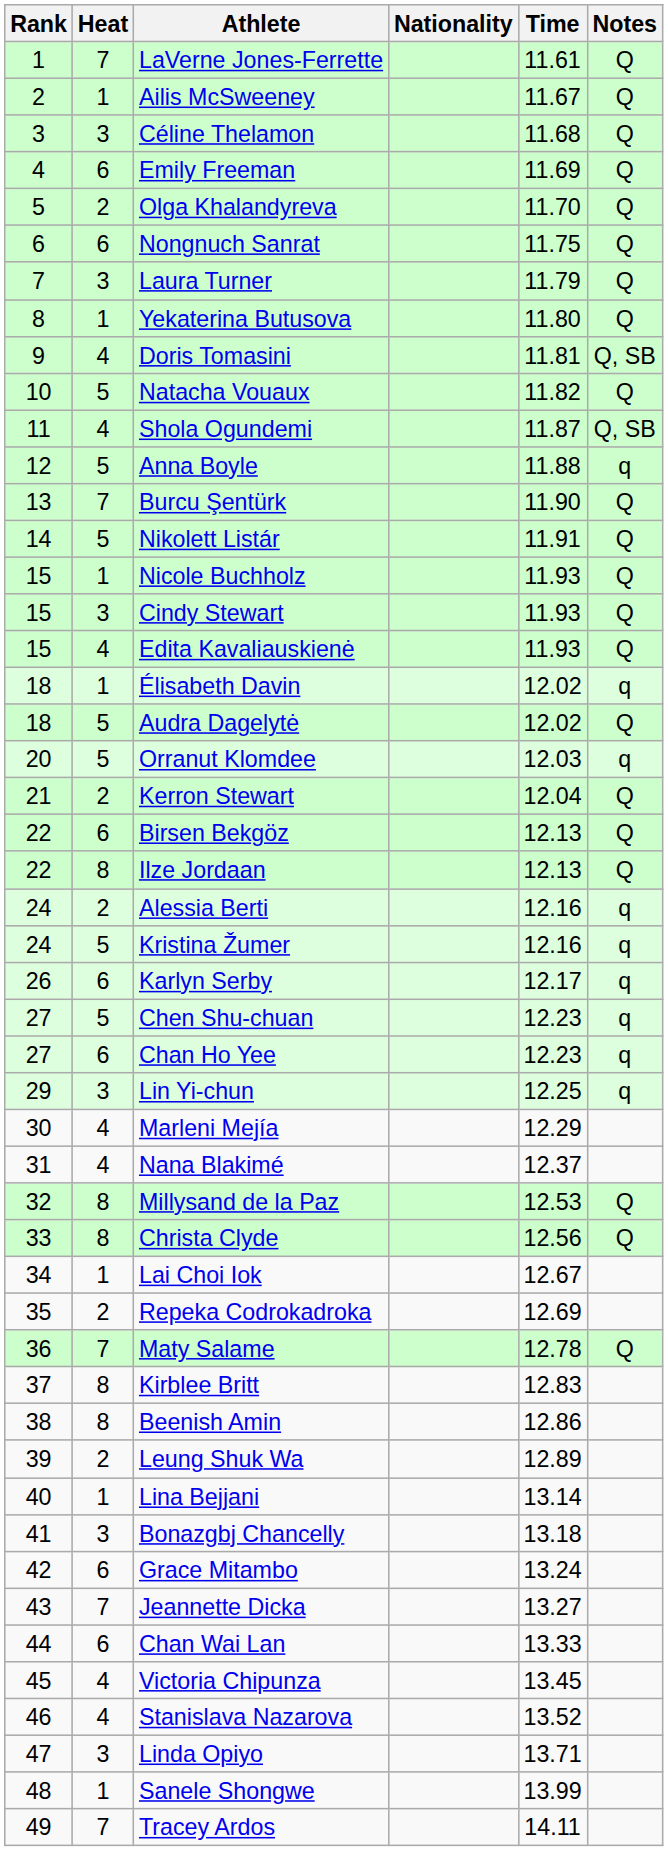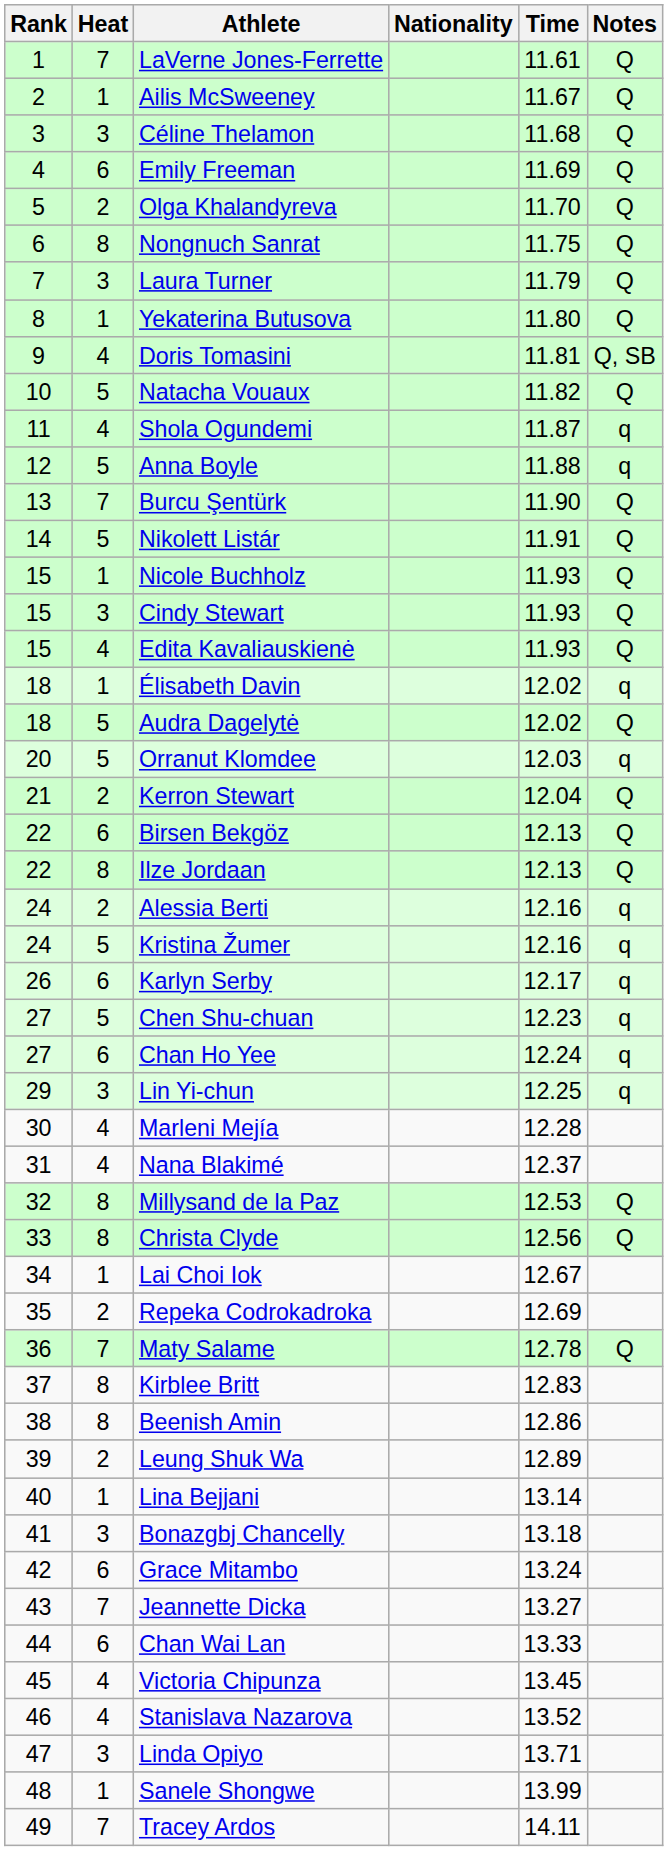 <table class="wikitable sortable" style="text-align:center;font-size:95%">
 <tr>
 <th>Rank</th>
 <th>Heat</th>
 <th>Athlete</th>
 <th>Nationality</th>
 <th>Time</th>
 <th>Notes</th>
 </tr>
 <tr bgcolor=ccffcc>
 <td>1</td>
 <td>7</td>
 <td align="left"><a href='#'>LaVerne Jones-Ferrette</a></td>
 <td align=left></td>
 <td>11.61</td>
 <td>Q</td>
 </tr>
 <tr bgcolor=ccffcc>
 <td>2</td>
 <td>1</td>
 <td align="left"><a href='#'>Ailis McSweeney</a></td>
 <td align=left></td>
 <td>11.67</td>
 <td>Q</td>
 </tr>
 <tr bgcolor=ccffcc>
 <td>3</td>
 <td>3</td>
 <td align="left"><a href='#'>Céline Thelamon</a></td>
 <td align=left></td>
 <td>11.68</td>
 <td>Q</td>
 </tr>
 <tr bgcolor=ccffcc>
 <td>4</td>
 <td>6</td>
 <td align="left"><a href='#'>Emily Freeman</a></td>
 <td align=left></td>
 <td>11.69</td>
 <td>Q</td>
 </tr>
 <tr bgcolor=ccffcc>
 <td>5</td>
 <td>2</td>
 <td align="left"><a href='#'>Olga Khalandyreva</a></td>
 <td align=left></td>
 <td>11.70</td>
 <td>Q</td>
 </tr>
 <tr bgcolor=ccffcc>
 <td>6</td>
-<td>6</td>
+<td>8</td>
 <td align="left"><a href='#'>Nongnuch Sanrat</a></td>
 <td align=left></td>
 <td>11.75</td>
 <td>Q</td>
 </tr>
 <tr bgcolor=ccffcc>
 <td>7</td>
 <td>3</td>
 <td align="left"><a href='#'>Laura Turner</a></td>
 <td align=left></td>
 <td>11.79</td>
 <td>Q</td>
 </tr>
 <tr bgcolor=ccffcc>
 <td>8</td>
 <td>1</td>
 <td align="left"><a href='#'>Yekaterina Butusova</a></td>
 <td align=left></td>
 <td>11.80</td>
 <td>Q</td>
 </tr>
 <tr bgcolor=ccffcc>
 <td>9</td>
 <td>4</td>
 <td align="left"><a href='#'>Doris Tomasini</a></td>
 <td align=left></td>
 <td>11.81</td>
 <td>Q, SB</td>
 </tr>
 <tr bgcolor=ccffcc>
 <td>10</td>
 <td>5</td>
 <td align="left"><a href='#'>Natacha Vouaux</a></td>
 <td align=left></td>
 <td>11.82</td>
 <td>Q</td>
 </tr>
 <tr bgcolor=ccffcc>
 <td>11</td>
 <td>4</td>
 <td align="left"><a href='#'>Shola Ogundemi</a></td>
 <td align=left></td>
 <td>11.87</td>
-<td>Q, SB</td>
+<td>q</td>
 </tr>
 <tr bgcolor=ccffcc>
 <td>12</td>
 <td>5</td>
 <td align="left"><a href='#'>Anna Boyle</a></td>
 <td align=left></td>
 <td>11.88</td>
 <td>q</td>
 </tr>
 <tr bgcolor=ccffcc>
 <td>13</td>
 <td>7</td>
 <td align="left"><a href='#'>Burcu Şentürk</a></td>
 <td align=left></td>
 <td>11.90</td>
 <td>Q</td>
 </tr>
 <tr bgcolor=ccffcc>
 <td>14</td>
 <td>5</td>
 <td align="left"><a href='#'>Nikolett Listár</a></td>
 <td align=left></td>
 <td>11.91</td>
 <td>Q</td>
 </tr>
 <tr bgcolor=ccffcc>
 <td>15</td>
 <td>1</td>
 <td align="left"><a href='#'>Nicole Buchholz</a></td>
 <td align=left></td>
 <td>11.93</td>
 <td>Q</td>
 </tr>
 <tr bgcolor=ccffcc>
 <td>15</td>
 <td>3</td>
 <td align="left"><a href='#'>Cindy Stewart</a></td>
 <td align=left></td>
 <td>11.93</td>
 <td>Q</td>
 </tr>
 <tr bgcolor=ccffcc>
 <td>15</td>
 <td>4</td>
 <td align="left"><a href='#'>Edita Kavaliauskienė</a></td>
 <td align=left></td>
 <td>11.93</td>
 <td>Q</td>
 </tr>
 <tr bgcolor=ddffdd>
 <td>18</td>
 <td>1</td>
 <td align="left"><a href='#'>Élisabeth Davin</a></td>
 <td align=left></td>
 <td>12.02</td>
 <td>q</td>
 </tr>
 <tr bgcolor=ccffcc>
 <td>18</td>
 <td>5</td>
 <td align="left"><a href='#'>Audra Dagelytė</a></td>
 <td align=left></td>
 <td>12.02</td>
 <td>Q</td>
 </tr>
 <tr bgcolor=ddffdd>
 <td>20</td>
 <td>5</td>
 <td align="left"><a href='#'>Orranut Klomdee</a></td>
 <td align=left></td>
 <td>12.03</td>
 <td>q</td>
 </tr>
 <tr bgcolor=ccffcc>
 <td>21</td>
 <td>2</td>
 <td align="left"><a href='#'>Kerron Stewart</a></td>
 <td align=left></td>
 <td>12.04</td>
 <td>Q</td>
 </tr>
 <tr bgcolor=ccffcc>
 <td>22</td>
 <td>6</td>
 <td align="left"><a href='#'>Birsen Bekgöz</a></td>
 <td align=left></td>
 <td>12.13</td>
 <td>Q</td>
 </tr>
 <tr bgcolor=ccffcc>
 <td>22</td>
 <td>8</td>
 <td align="left"><a href='#'>Ilze Jordaan</a></td>
 <td align=left></td>
 <td>12.13</td>
 <td>Q</td>
 </tr>
 <tr bgcolor=ddffdd>
 <td>24</td>
 <td>2</td>
 <td align="left"><a href='#'>Alessia Berti</a></td>
 <td align=left></td>
 <td>12.16</td>
 <td>q</td>
 </tr>
 <tr bgcolor=ddffdd>
 <td>24</td>
 <td>5</td>
 <td align="left"><a href='#'>Kristina Žumer</a></td>
 <td align=left></td>
 <td>12.16</td>
 <td>q</td>
 </tr>
 <tr bgcolor=ddffdd>
 <td>26</td>
 <td>6</td>
 <td align="left"><a href='#'>Karlyn Serby</a></td>
 <td align=left></td>
 <td>12.17</td>
 <td>q</td>
 </tr>
 <tr bgcolor=ddffdd>
 <td>27</td>
 <td>5</td>
 <td align="left"><a href='#'>Chen Shu-chuan</a></td>
 <td align=left></td>
 <td>12.23</td>
 <td>q</td>
 </tr>
 <tr bgcolor=ddffdd>
 <td>27</td>
 <td>6</td>
 <td align="left"><a href='#'>Chan Ho Yee</a></td>
 <td align=left></td>
-<td>12.23</td>
+<td>12.24</td>
 <td>q</td>
 </tr>
 <tr bgcolor=ddffdd>
 <td>29</td>
 <td>3</td>
 <td align="left"><a href='#'>Lin Yi-chun</a></td>
 <td align=left></td>
 <td>12.25</td>
 <td>q</td>
 </tr>
 <tr>
 <td>30</td>
 <td>4</td>
 <td align="left"><a href='#'>Marleni Mejía</a></td>
 <td align=left></td>
-<td>12.29</td>
+<td>12.28</td>
 <td></td>
 </tr>
 <tr>
 <td>31</td>
 <td>4</td>
 <td align="left"><a href='#'>Nana Blakimé</a></td>
 <td align=left></td>
 <td>12.37</td>
 <td></td>
 </tr>
 <tr bgcolor=ccffcc>
 <td>32</td>
 <td>8</td>
 <td align="left"><a href='#'>Millysand de la Paz</a></td>
 <td align=left></td>
 <td>12.53</td>
 <td>Q</td>
 </tr>
 <tr bgcolor=ccffcc>
 <td>33</td>
 <td>8</td>
 <td align="left"><a href='#'>Christa Clyde</a></td>
 <td align=left></td>
 <td>12.56</td>
 <td>Q</td>
 </tr>
 <tr>
 <td>34</td>
 <td>1</td>
 <td align="left"><a href='#'>Lai Choi Iok</a></td>
 <td align=left></td>
 <td>12.67</td>
 <td></td>
 </tr>
 <tr>
 <td>35</td>
 <td>2</td>
 <td align="left"><a href='#'>Repeka Codrokadroka</a></td>
 <td align=left></td>
 <td>12.69</td>
 <td></td>
 </tr>
 <tr bgcolor=ccffcc>
 <td>36</td>
 <td>7</td>
 <td align="left"><a href='#'>Maty Salame</a></td>
 <td align=left></td>
 <td>12.78</td>
 <td>Q</td>
 </tr>
 <tr>
 <td>37</td>
 <td>8</td>
 <td align="left"><a href='#'>Kirblee Britt</a></td>
 <td align=left></td>
 <td>12.83</td>
 <td></td>
 </tr>
 <tr>
 <td>38</td>
 <td>8</td>
 <td align="left"><a href='#'>Beenish Amin</a></td>
 <td align=left></td>
 <td>12.86</td>
 <td></td>
 </tr>
 <tr>
 <td>39</td>
 <td>2</td>
 <td align="left"><a href='#'>Leung Shuk Wa</a></td>
 <td align=left></td>
 <td>12.89</td>
 <td></td>
 </tr>
 <tr>
 <td>40</td>
 <td>1</td>
 <td align="left"><a href='#'>Lina Bejjani</a></td>
 <td align=left></td>
 <td>13.14</td>
 <td></td>
 </tr>
 <tr>
 <td>41</td>
 <td>3</td>
 <td align="left"><a href='#'>Bonazgbj Chancelly</a></td>
 <td align=left></td>
 <td>13.18</td>
 <td></td>
 </tr>
 <tr>
 <td>42</td>
 <td>6</td>
 <td align="left"><a href='#'>Grace Mitambo</a></td>
 <td align=left></td>
 <td>13.24</td>
 <td></td>
 </tr>
 <tr>
 <td>43</td>
 <td>7</td>
 <td align="left"><a href='#'>Jeannette Dicka</a></td>
 <td align=left></td>
 <td>13.27</td>
 <td></td>
 </tr>
 <tr>
 <td>44</td>
 <td>6</td>
 <td align="left"><a href='#'>Chan Wai Lan</a></td>
 <td align=left></td>
 <td>13.33</td>
 <td></td>
 </tr>
 <tr>
 <td>45</td>
 <td>4</td>
 <td align="left"><a href='#'>Victoria Chipunza</a></td>
 <td align=left></td>
 <td>13.45</td>
 <td></td>
 </tr>
 <tr>
 <td>46</td>
 <td>4</td>
 <td align="left"><a href='#'>Stanislava Nazarova</a></td>
 <td align=left></td>
 <td>13.52</td>
 <td></td>
 </tr>
 <tr>
 <td>47</td>
 <td>3</td>
 <td align="left"><a href='#'>Linda Opiyo</a></td>
 <td align=left></td>
 <td>13.71</td>
 <td></td>
 </tr>
 <tr>
 <td>48</td>
 <td>1</td>
 <td align="left"><a href='#'>Sanele Shongwe</a></td>
 <td align=left></td>
 <td>13.99</td>
 <td></td>
 </tr>
 <tr>
 <td>49</td>
 <td>7</td>
 <td align="left"><a href='#'>Tracey Ardos</a></td>
 <td align=left></td>
 <td>14.11</td>
 <td></td>
 </tr>
 </table>
